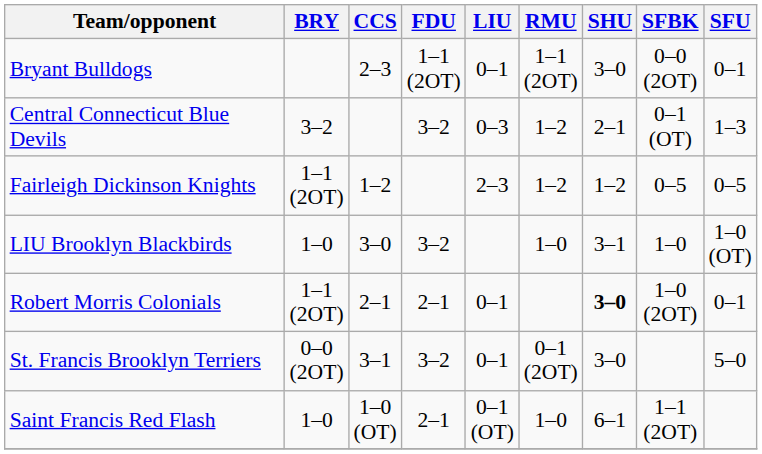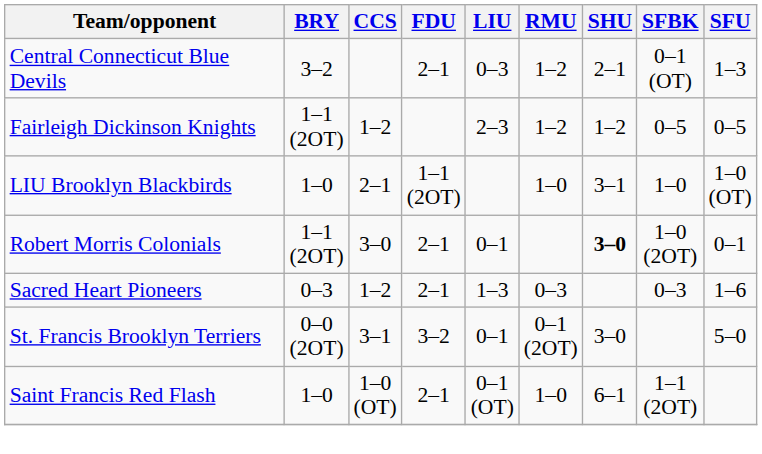 <table class="wikitable" style="text-align: center">
 <tr>
 <th width="200">Team/opponent</th>
 <th width="30"><a href='#'>BRY</a></th>
 <th width="30"><a href='#'>CCS</a></th>
 <th width="30"><a href='#'>FDU</a></th>
 <th width="30"><a href='#'>LIU</a></th>
 <th width="30"><a href='#'>RMU</a></th>
 <th width="30"><a href='#'>SHU</a></th>
 <th width="30"><a href='#'>SFBK</a></th>
 <th width="30"><a href='#'>SFU</a></th>
 </tr>
 <tr>
-<td align=left><a href='#'>Bryant Bulldogs</a></td>
-<td></td>
-<td>2–3</td>
-<td>1–1 (2OT)</td>
-<td>0–1</td>
-<td>1–1 (2OT)</td>
-<td>3–0</td>
-<td>0–0 (2OT)</td>
-<td>0–1</td>
-</tr>
-<tr>
 <td align=left><a href='#'>Central Connecticut Blue Devils</a></td>
 <td>3–2</td>
 <td></td>
-<td>3–2</td>
+<td>2–1</td>
 <td>0–3</td>
 <td>1–2</td>
 <td>2–1</td>
 <td>0–1 (OT)</td>
 <td>1–3</td>
 </tr>
 <tr>
 <td align=left><a href='#'>Fairleigh Dickinson Knights</a></td>
 <td>1–1 (2OT)</td>
 <td>1–2</td>
 <td></td>
 <td>2–3</td>
 <td>1–2</td>
 <td>1–2</td>
 <td>0–5</td>
 <td>0–5</td>
 </tr>
 <tr>
 <td align=left><a href='#'>LIU Brooklyn Blackbirds</a></td>
 <td>1–0</td>
-<td>3–0</td>
-<td>3–2</td>
+<td>2–1</td>
+<td>1–1 (2OT)</td>
 <td></td>
 <td>1–0</td>
 <td>3–1</td>
 <td>1–0</td>
 <td>1–0 (OT)</td>
 </tr>
 <tr>
 <td align=left><a href='#'>Robert Morris Colonials</a></td>
 <td>1–1 (2OT)</td>
-<td>2–1</td>
+<td>3–0</td>
 <td>2–1</td>
 <td>0–1</td>
 <td></td>
 <td><strong>3–0</strong></td>
 <td>1–0 (2OT)</td>
 <td>0–1</td>
+</tr>
+<tr>
+<td align=left><a href='#'>Sacred Heart Pioneers</a></td>
+<td>0–3</td>
+<td>1–2</td>
+<td>2–1</td>
+<td>1–3</td>
+<td>0–3</td>
+<td></td>
+<td>0–3</td>
+<td>1–6</td>
 </tr>
 <tr>
 <td align=left><a href='#'>St. Francis Brooklyn Terriers</a></td>
 <td>0–0 (2OT)</td>
 <td>3–1</td>
 <td>3–2</td>
 <td>0–1</td>
 <td>0–1 (2OT)</td>
 <td>3–0</td>
 <td></td>
 <td>5–0</td>
 </tr>
 <tr>
 <td align=left><a href='#'>Saint Francis Red Flash</a></td>
 <td>1–0</td>
 <td>1–0 (OT)</td>
 <td>2–1</td>
 <td>0–1 (OT)</td>
 <td>1–0</td>
 <td>6–1</td>
 <td>1–1 (2OT)</td>
 <td></td>
 </tr>
 <tr>
 </tr>
 </table>
